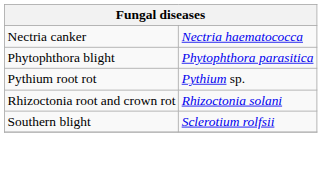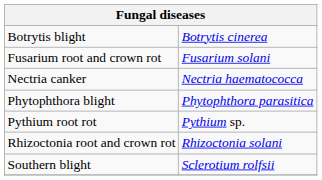 <table class="wikitable" style="clear">
 <tr>
 <th colspan=2><strong>Fungal diseases</strong><br></th>
+</tr>
+<tr>
+<td>Botrytis blight</td>
+<td><em><a href='#'>Botrytis cinerea</a></em></td>
+</tr>
+<tr>
+<td>Fusarium root and crown rot</td>
+<td><em><a href='#'>Fusarium solani</a></em></td>
 </tr>
 <tr>
 <td>Nectria canker</td>
 <td><em><a href='#'>Nectria haematococca</a></em></td>
 </tr>
 <tr>
 <td>Phytophthora blight</td>
 <td><em><a href='#'>Phytophthora parasitica</a></em></td>
 </tr>
 <tr>
 <td>Pythium root rot</td>
 <td><em><a href='#'>Pythium</a></em> sp.</td>
 </tr>
 <tr>
 <td>Rhizoctonia root and crown rot</td>
 <td><em><a href='#'>Rhizoctonia solani</a></em></td>
 </tr>
 <tr>
 <td>Southern blight</td>
 <td><em><a href='#'>Sclerotium rolfsii</a></em></td>
 </tr>
 <tr>
 </tr>
 </table>
